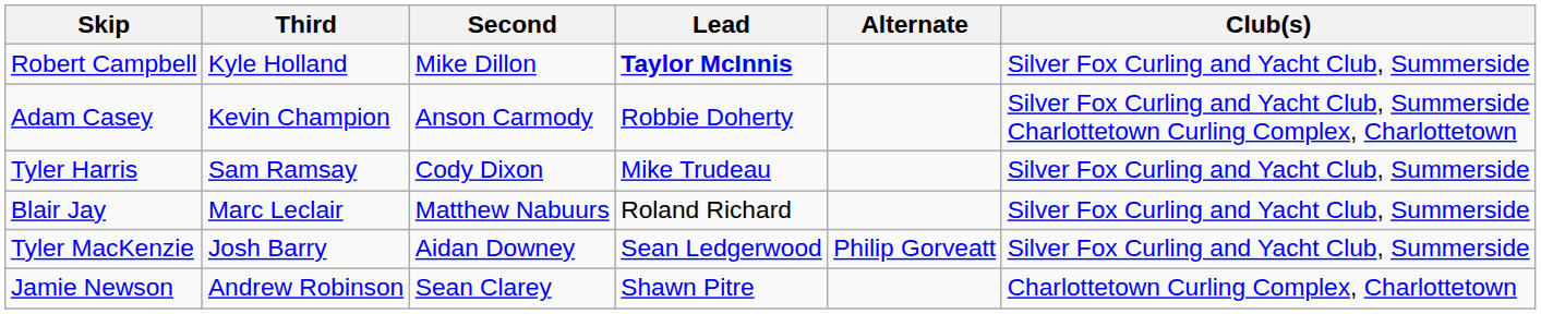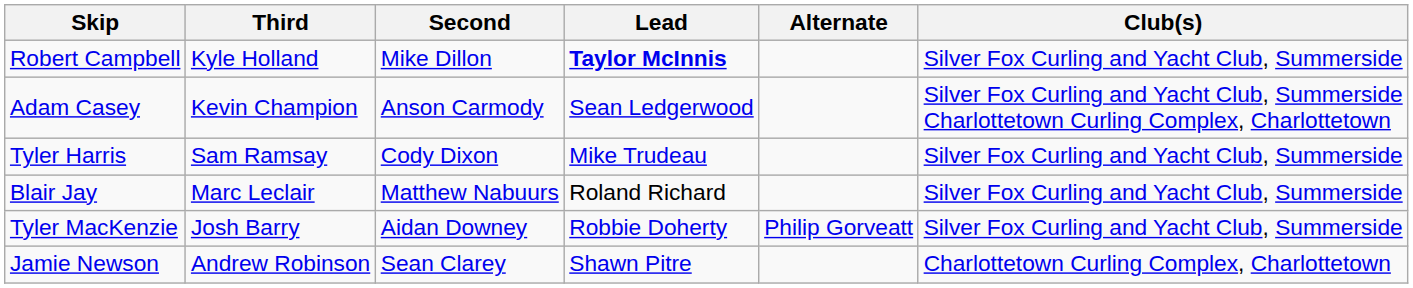 <table class="wikitable">
 <tr>
 <th>Skip</th>
 <th>Third</th>
 <th>Second</th>
 <th>Lead</th>
 <th>Alternate</th>
 <th>Club(s)</th>
 </tr>
 <tr>
 <td><a href='#'>Robert Campbell</a></td>
 <td><a href='#'>Kyle Holland</a></td>
 <td><a href='#'>Mike Dillon</a></td>
 <td><strong><a href='#'>Taylor McInnis</a></strong></td>
 <td></td>
 <td><a href='#'>Silver Fox Curling and Yacht Club</a>, <a href='#'>Summerside</a></td>
 </tr>
 <tr>
 <td><a href='#'>Adam Casey</a></td>
 <td><a href='#'>Kevin Champion</a></td>
 <td><a href='#'>Anson Carmody</a></td>
-<td><a href='#'>Robbie Doherty</a></td>
+<td><a href='#'>Sean Ledgerwood</a></td>
 <td></td>
 <td><a href='#'>Silver Fox Curling and Yacht Club</a>, <a href='#'>Summerside</a> <br> <a href='#'>Charlottetown Curling Complex</a>, <a href='#'>Charlottetown</a></td>
 </tr>
 <tr>
 <td><a href='#'>Tyler Harris</a></td>
 <td><a href='#'>Sam Ramsay</a></td>
 <td><a href='#'>Cody Dixon</a></td>
 <td><a href='#'>Mike Trudeau</a></td>
 <td></td>
 <td><a href='#'>Silver Fox Curling and Yacht Club</a>, <a href='#'>Summerside</a></td>
 </tr>
 <tr>
 <td><a href='#'>Blair Jay</a></td>
 <td><a href='#'>Marc Leclair</a></td>
 <td><a href='#'>Matthew Nabuurs</a></td>
 <td>Roland Richard</td>
 <td></td>
 <td><a href='#'>Silver Fox Curling and Yacht Club</a>, <a href='#'>Summerside</a></td>
 </tr>
 <tr>
 <td><a href='#'>Tyler MacKenzie</a></td>
 <td><a href='#'>Josh Barry</a></td>
 <td><a href='#'>Aidan Downey</a></td>
-<td><a href='#'>Sean Ledgerwood</a></td>
+<td><a href='#'>Robbie Doherty</a></td>
 <td><a href='#'>Philip Gorveatt</a></td>
 <td><a href='#'>Silver Fox Curling and Yacht Club</a>, <a href='#'>Summerside</a></td>
 </tr>
 <tr>
 <td><a href='#'>Jamie Newson</a></td>
 <td><a href='#'>Andrew Robinson</a></td>
 <td><a href='#'>Sean Clarey</a></td>
 <td><a href='#'>Shawn Pitre</a></td>
 <td></td>
 <td><a href='#'>Charlottetown Curling Complex</a>, <a href='#'>Charlottetown</a></td>
 </tr>
 </table>
